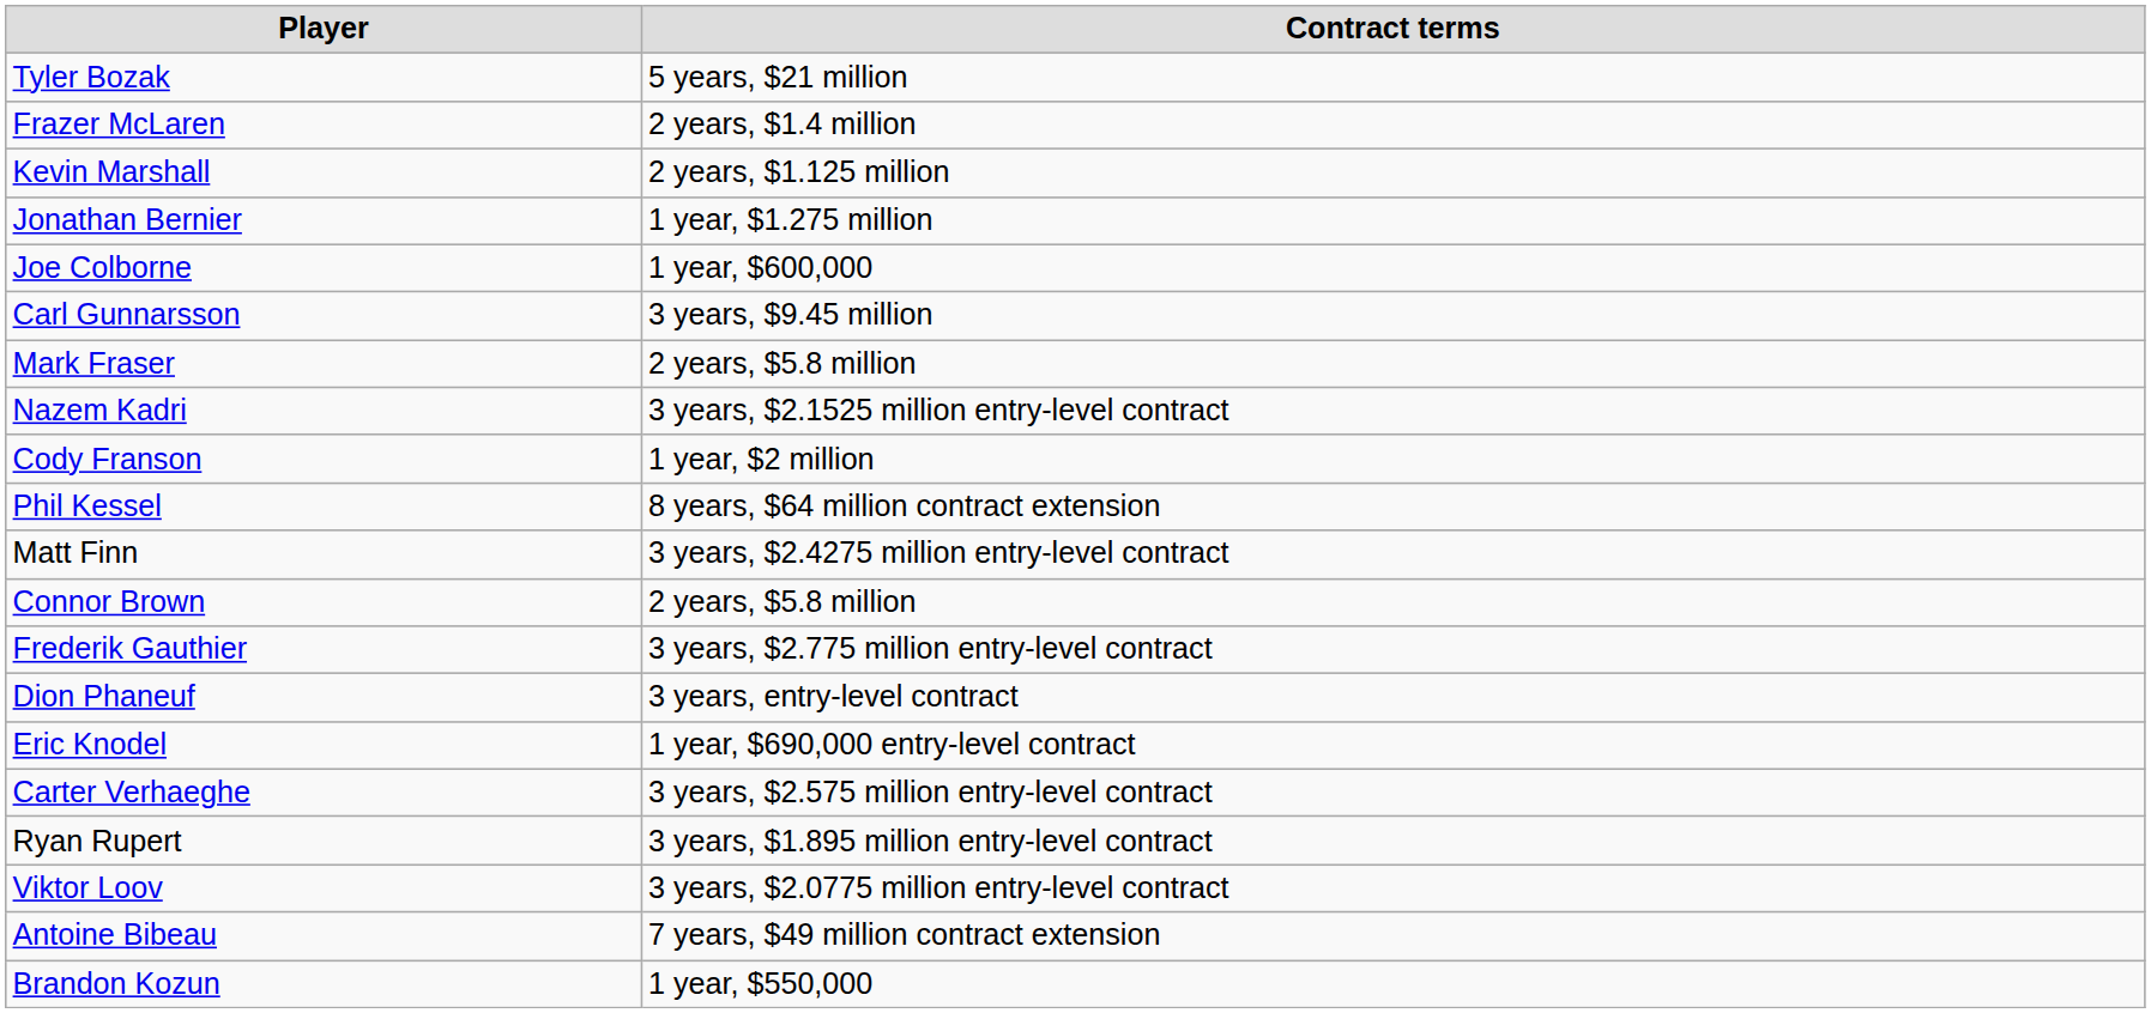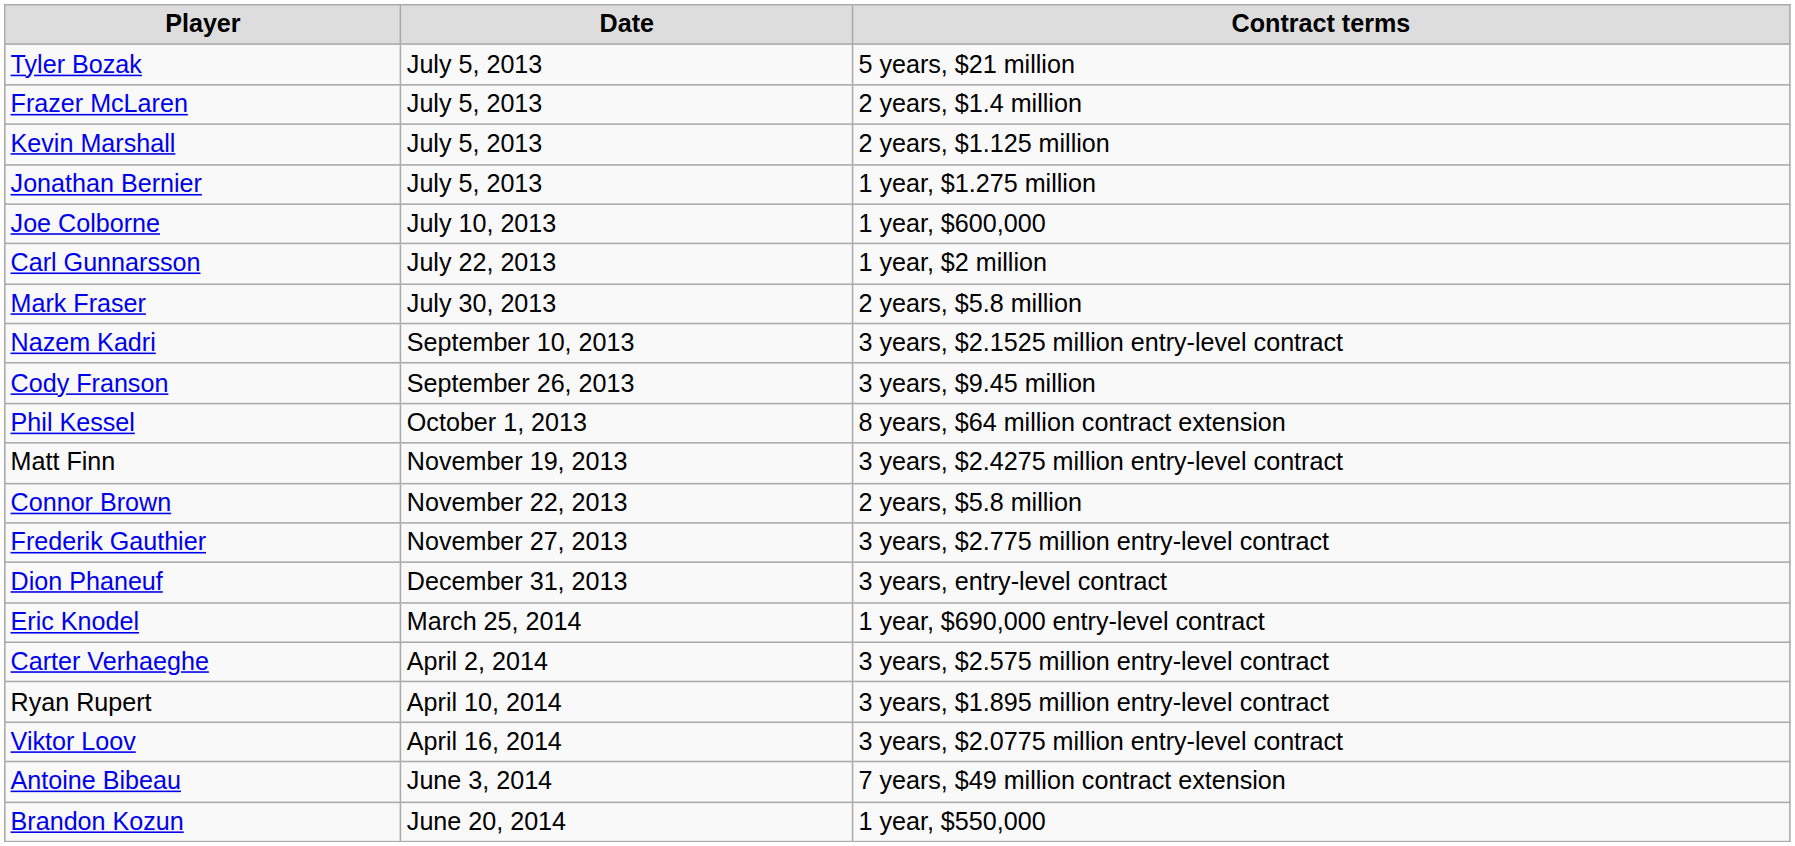 <table class="wikitable" style="width:90%;">
 <tr style="text-align:center; background:#ddd;">
 <td><strong>Player</strong></td>
+<td><strong>Date</strong></td>
 <td><strong>Contract terms</strong></td>
 </tr>
 <tr>
 <td><a href='#'>Tyler Bozak</a></td>
+<td>July 5, 2013</td>
 <td>5 years, $21 million</td>
 </tr>
 <tr>
 <td><a href='#'>Frazer McLaren</a></td>
+<td>July 5, 2013</td>
 <td>2 years, $1.4 million</td>
 </tr>
 <tr>
 <td><a href='#'>Kevin Marshall</a></td>
+<td>July 5, 2013</td>
 <td>2 years, $1.125 million</td>
 </tr>
 <tr>
 <td><a href='#'>Jonathan Bernier</a></td>
+<td>July 5, 2013</td>
 <td>1 year, $1.275 million</td>
 </tr>
 <tr>
 <td><a href='#'>Joe Colborne</a></td>
+<td>July 10, 2013</td>
 <td>1 year, $600,000</td>
 </tr>
 <tr>
 <td><a href='#'>Carl Gunnarsson</a></td>
-<td>3 years, $9.45 million</td>
+<td>July 22, 2013</td>
+<td>1 year, $2 million</td>
 </tr>
 <tr>
 <td><a href='#'>Mark Fraser</a></td>
+<td>July 30, 2013</td>
 <td>2 years, $5.8 million</td>
 </tr>
 <tr>
 <td><a href='#'>Nazem Kadri</a></td>
+<td>September 10, 2013</td>
 <td>3 years, $2.1525 million entry-level contract</td>
 </tr>
 <tr>
 <td><a href='#'>Cody Franson</a></td>
-<td>1 year, $2 million</td>
+<td>September 26, 2013</td>
+<td>3 years, $9.45 million</td>
 </tr>
 <tr>
 <td><a href='#'>Phil Kessel</a></td>
+<td>October 1, 2013</td>
 <td>8 years, $64 million contract extension</td>
 </tr>
 <tr>
 <td>Matt Finn</td>
+<td>November 19, 2013</td>
 <td>3 years, $2.4275 million entry-level contract</td>
 </tr>
 <tr>
 <td><a href='#'>Connor Brown</a></td>
+<td>November 22, 2013</td>
 <td>2 years, $5.8 million</td>
 </tr>
 <tr>
 <td><a href='#'>Frederik Gauthier</a></td>
+<td>November 27, 2013</td>
 <td>3 years, $2.775 million entry-level contract</td>
 </tr>
 <tr>
 <td><a href='#'>Dion Phaneuf</a></td>
+<td>December 31, 2013</td>
 <td>3 years, entry-level contract</td>
 </tr>
 <tr>
 <td><a href='#'>Eric Knodel</a></td>
+<td>March 25, 2014</td>
 <td>1 year, $690,000 entry-level contract</td>
 </tr>
 <tr>
 <td><a href='#'>Carter Verhaeghe</a></td>
+<td>April 2, 2014</td>
 <td>3 years, $2.575 million entry-level contract</td>
 </tr>
 <tr>
 <td>Ryan Rupert</td>
+<td>April 10, 2014</td>
 <td>3 years, $1.895 million entry-level contract</td>
 </tr>
 <tr>
 <td><a href='#'>Viktor Loov</a></td>
+<td>April 16, 2014</td>
 <td>3 years, $2.0775 million entry-level contract</td>
 </tr>
 <tr>
 <td><a href='#'>Antoine Bibeau</a></td>
+<td>June 3, 2014</td>
 <td>7 years, $49 million contract extension</td>
 </tr>
 <tr>
 <td><a href='#'>Brandon Kozun</a></td>
+<td>June 20, 2014</td>
 <td>1 year, $550,000</td>
 </tr>
 </table>
